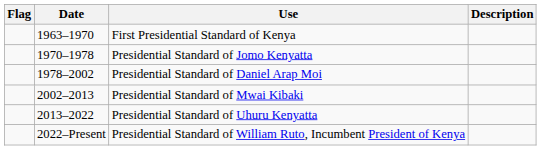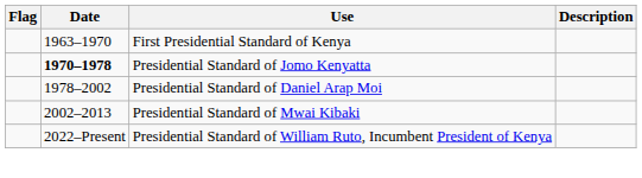 <table class="wikitable">
 <tr>
 <th>Flag</th>
 <th>Date</th>
 <th>Use</th>
 <th>Description</th>
 </tr>
 <tr>
 <td></td>
 <td>1963–1970</td>
 <td>First Presidential Standard of Kenya</td>
 <td></td>
 </tr>
 <tr>
 <td></td>
-<td>1970–1978</td>
+<td><strong>1970–1978</strong></td>
 <td>Presidential Standard of <a href='#'>Jomo Kenyatta</a></td>
 <td></td>
 </tr>
 <tr>
 <td></td>
 <td>1978–2002</td>
 <td>Presidential Standard of <a href='#'>Daniel Arap Moi</a></td>
 <td></td>
 </tr>
 <tr>
 <td></td>
 <td>2002–2013</td>
 <td>Presidential Standard of <a href='#'>Mwai Kibaki</a></td>
 <td></td>
 </tr>
 <tr>
 <td></td>
-<td>2013–2022</td>
-<td>Presidential Standard of <a href='#'>Uhuru Kenyatta</a></td>
-<td></td>
-</tr>
-<tr>
-<td></td>
 <td>2022–Present</td>
 <td>Presidential Standard of <a href='#'>William Ruto</a>, Incumbent <a href='#'>President of Kenya</a></td>
 <td></td>
 </tr>
 </table>
